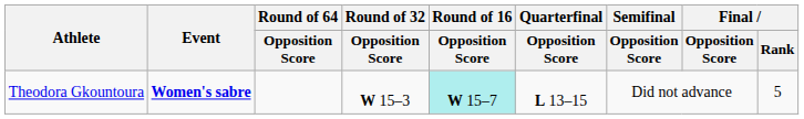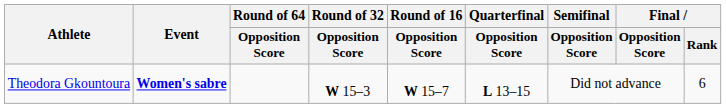 <table class="wikitable" style="font-size:90%">
 <tr>
 <th rowspan="2">Athlete</th>
 <th rowspan="2">Event</th>
 <th>Round of 64</th>
 <th>Round of 32</th>
 <th>Round of 16</th>
 <th>Quarterfinal</th>
 <th>Semifinal</th>
 <th colspan=2>Final / </th>
 </tr>
 <tr style="font-size:95%">
 <th>Opposition <br> Score</th>
 <th>Opposition <br> Score</th>
 <th>Opposition <br> Score</th>
 <th>Opposition <br> Score</th>
 <th>Opposition <br> Score</th>
 <th>Opposition <br> Score</th>
 <th>Rank</th>
 </tr>
 <tr align=center>
 <td align=left><a href='#'>Theodora Gkountoura</a></td>
 <td align=left><strong><a href='#'>Women's sabre</a></strong></td>
 <td></td>
 <td><br><strong>W</strong> 15–3</td>
-<td style="background: paleturquoise;"><br><strong>W</strong> 15–7</td>
+<td><br><strong>W</strong> 15–7</td>
 <td><br><strong>L</strong> 13–15</td>
 <td colspan=2>Did not advance</td>
-<td>5</td>
+<td>6</td>
 </tr>
 </table>
